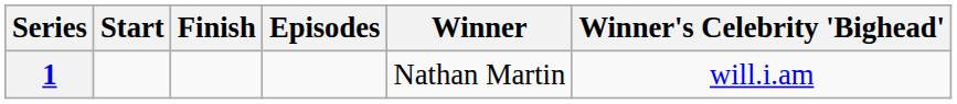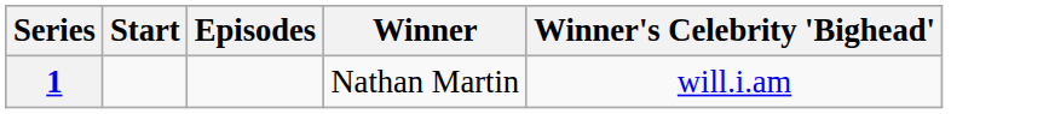 <table class="wikitable" style="text-align:center" width:19%; line-height:"16px">
 <tr>
 <th scope="col">Series</th>
 <th scope="col">Start</th>
-<th scope="col">Finish</th>
 <th scope="col">Episodes</th>
 <th scope="col">Winner</th>
 <th scope="col">Winner's Celebrity 'Bighead'</th>
 </tr>
 <tr>
 <th scope="row"><a href='#'>1</a></th>
 <td></td>
 <td></td>
-<td></td>
 <td>Nathan Martin</td>
 <td><a href='#'>will.i.am</a></td>
 </tr>
 </table>
